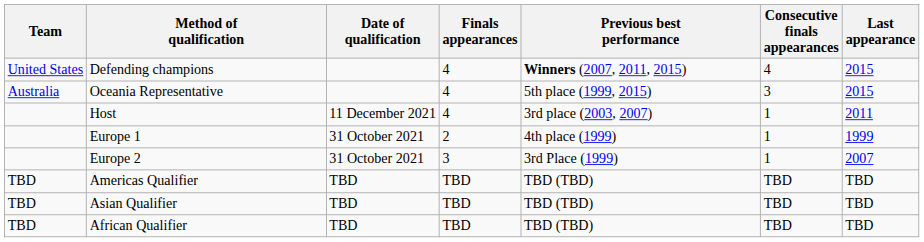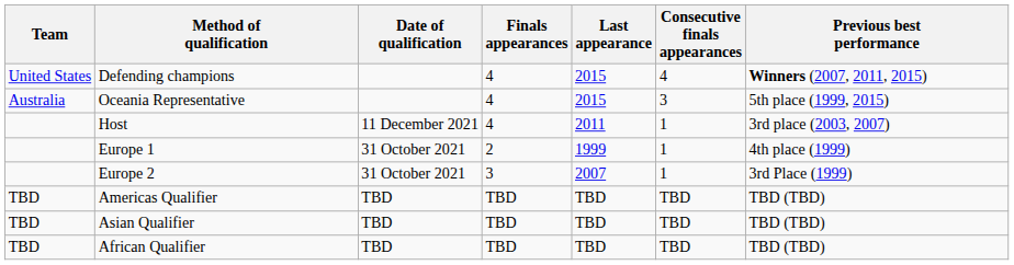 <table class="wikitable sortable" style="text-align: left;">
 <tr>
 <th>Team</th>
 <th style="width:265px; text-align:center;">Method of<br>qualification</th>
 <th>Date of<br>qualification</th>
 <th>Finals<br>appearances</th>
+<th style="width:80px; text-align:center;">Last<br>appearance</th>
+<th>Consecutive<br>finals<br>appearances</th>
 <th style="width:265px; text-align:center;">Previous best<br>performance</th>
-<th>Consecutive<br>finals<br>appearances</th>
-<th style="width:80px; text-align:center;">Last<br>appearance</th>
 </tr>
 <tr>
 <td> <a href='#'>United States</a></td>
 <td>Defending champions</td>
 <td></td>
 <td>4</td>
+<td><a href='#'>2015</a></td>
+<td>4</td>
 <td><strong>Winners</strong> (<a href='#'>2007</a>, <a href='#'>2011</a>, <a href='#'>2015</a>)</td>
-<td>4</td>
-<td><a href='#'>2015</a></td>
 </tr>
 <tr>
 <td> <a href='#'>Australia</a></td>
 <td>Oceania Representative</td>
 <td></td>
 <td>4</td>
+<td><a href='#'>2015</a></td>
+<td>3</td>
 <td>5th place (<a href='#'>1999</a>, <a href='#'>2015</a>)</td>
-<td>3</td>
-<td><a href='#'>2015</a></td>
 </tr>
 <tr>
 <td></td>
 <td>Host</td>
 <td>11 December 2021</td>
 <td>4</td>
+<td><a href='#'>2011</a></td>
+<td>1</td>
 <td>3rd place (<a href='#'>2003</a>, <a href='#'>2007</a>)</td>
-<td>1</td>
-<td><a href='#'>2011</a></td>
 </tr>
 <tr>
 <td></td>
 <td>Europe 1</td>
 <td>31 October 2021</td>
 <td>2</td>
+<td><a href='#'>1999</a></td>
+<td>1</td>
 <td>4th place (<a href='#'>1999</a>)</td>
-<td>1</td>
-<td><a href='#'>1999</a></td>
 </tr>
 <tr>
 <td></td>
 <td>Europe 2</td>
 <td>31 October 2021</td>
 <td>3</td>
+<td><a href='#'>2007</a></td>
+<td>1</td>
 <td>3rd Place (<a href='#'>1999</a>)</td>
-<td>1</td>
-<td><a href='#'>2007</a></td>
 </tr>
 <tr>
 <td>TBD</td>
 <td>Americas Qualifier</td>
 <td>TBD</td>
 <td>TBD</td>
-<td>TBD (TBD)</td>
 <td>TBD</td>
 <td>TBD</td>
+<td>TBD (TBD)</td>
 </tr>
 <tr>
 <td>TBD</td>
 <td>Asian Qualifier</td>
 <td>TBD</td>
 <td>TBD</td>
-<td>TBD (TBD)</td>
 <td>TBD</td>
 <td>TBD</td>
+<td>TBD (TBD)</td>
 </tr>
 <tr>
 <td>TBD</td>
 <td>African Qualifier</td>
 <td>TBD</td>
 <td>TBD</td>
-<td>TBD (TBD)</td>
 <td>TBD</td>
 <td>TBD</td>
+<td>TBD (TBD)</td>
 </tr>
 </table>
